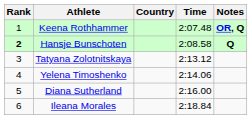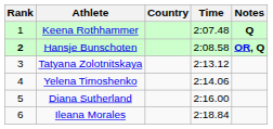 <table class="wikitable sortable" style="text-align:center">
 <tr>
 <th>Rank</th>
 <th>Athlete</th>
 <th>Country</th>
 <th>Time</th>
 <th>Notes</th>
 </tr>
 <tr bgcolor=ccffcc>
 <td>1</td>
 <td><a href='#'>Keena Rothhammer</a></td>
 <td align=left></td>
 <td>2:07.48</td>
-<td><strong><a href='#'>OR</a>, Q</strong></td>
+<td><strong> Q </strong></td>
 </tr>
 <tr bgcolor=ccffcc>
 <td><strong>2</strong></td>
 <td><a href='#'>Hansje Bunschoten</a></td>
 <td align=left></td>
 <td>2:08.58</td>
-<td><strong> Q </strong></td>
+<td><strong><a href='#'>OR</a>, Q</strong></td>
 </tr>
 <tr>
 <td>3</td>
 <td><a href='#'>Tatyana Zolotnitskaya</a></td>
 <td align=left></td>
 <td>2:13.12</td>
 <td><strong> </strong></td>
 </tr>
 <tr>
 <td>4</td>
 <td><a href='#'>Yelena Timoshenko</a></td>
 <td align=left></td>
 <td>2:14.06</td>
 <td><strong> </strong></td>
 </tr>
 <tr>
 <td>5</td>
 <td><a href='#'>Diana Sutherland</a></td>
 <td align=left></td>
 <td>2:16.00</td>
 <td><strong> </strong></td>
 </tr>
 <tr>
 <td>6</td>
 <td><a href='#'>Ileana Morales</a></td>
 <td align=left></td>
 <td>2:18.84</td>
 <td><strong> </strong></td>
 </tr>
 </table>
